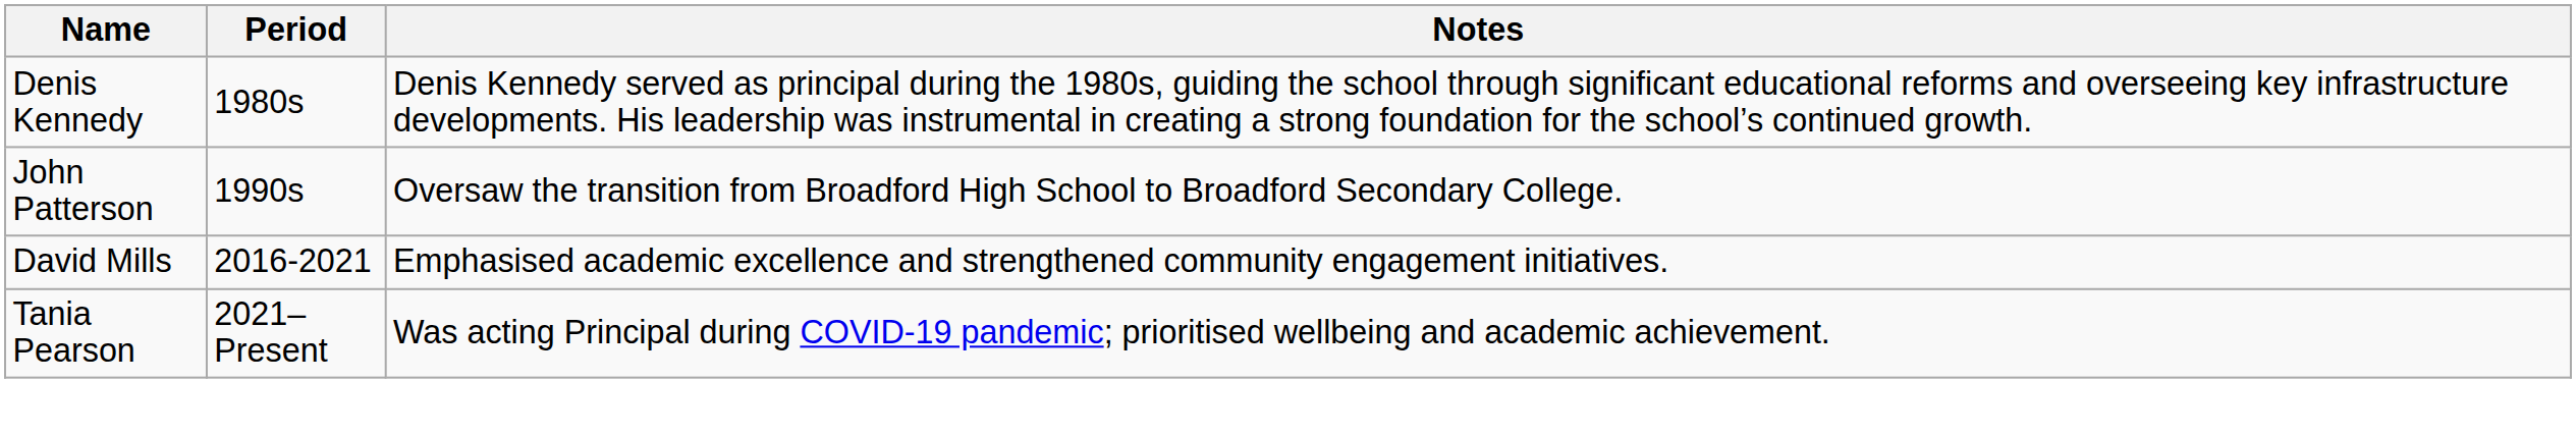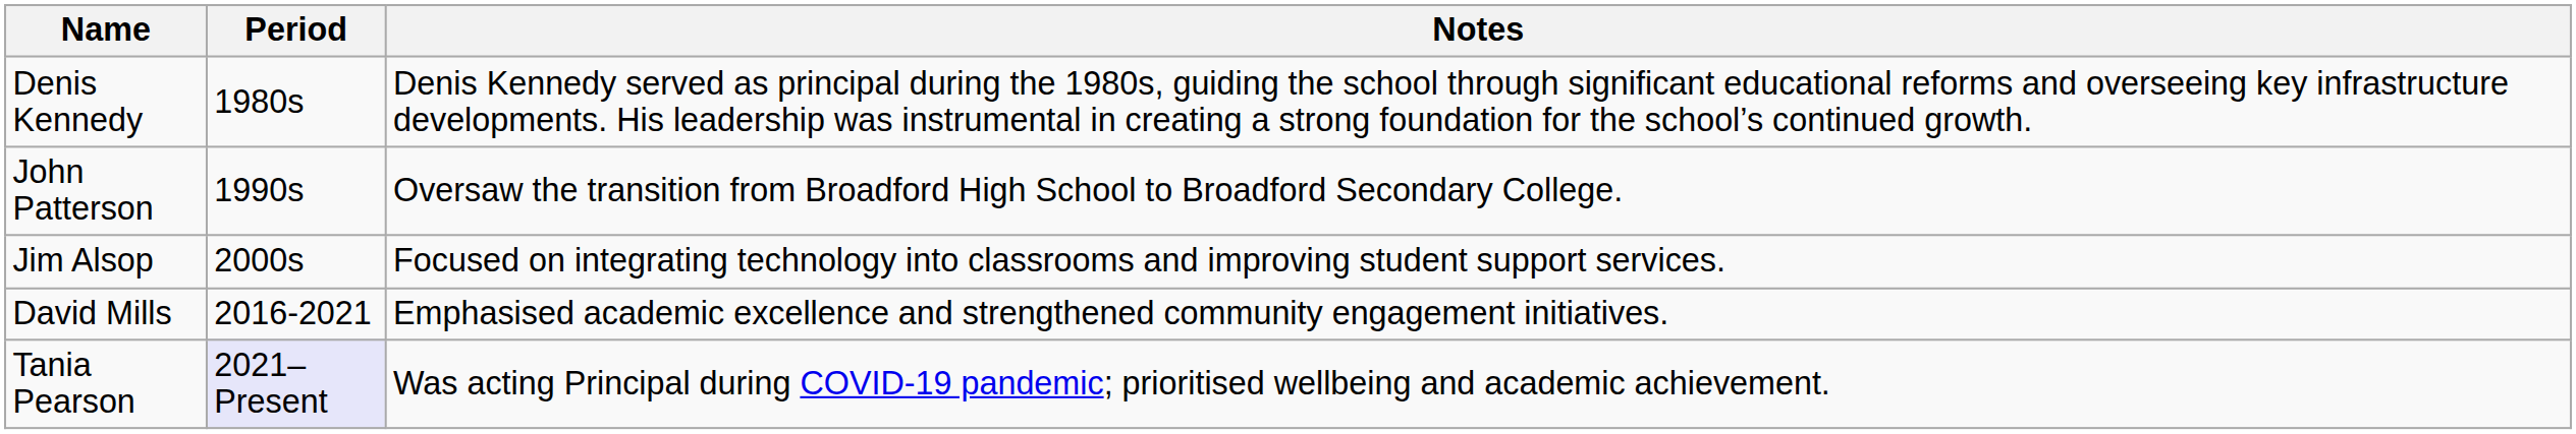 <table class="wikitable">
 <tr>
 <th>Name</th>
 <th>Period</th>
 <th>Notes</th>
 </tr>
 <tr>
 <td>Denis Kennedy</td>
 <td>1980s</td>
 <td>Denis Kennedy served as principal during the 1980s, guiding the school through significant educational reforms and overseeing key infrastructure developments. His leadership was instrumental in creating a strong foundation for the school’s continued growth.</td>
 </tr>
 <tr>
 <td>John Patterson</td>
 <td>1990s</td>
 <td>Oversaw the transition from Broadford High School to Broadford Secondary College.</td>
 </tr>
 <tr>
+<td>Jim Alsop</td>
+<td>2000s</td>
+<td>Focused on integrating technology into classrooms and improving student support services.</td>
+</tr>
+<tr>
 <td>David Mills</td>
 <td>2016-2021</td>
 <td>Emphasised academic excellence and strengthened community engagement initiatives.</td>
 </tr>
 <tr>
 <td>Tania Pearson</td>
-<td>2021–Present</td>
+<td style="background: lavender;">2021–Present</td>
 <td>Was acting Principal during <a href='#'>COVID-19 pandemic</a>; prioritised wellbeing and academic achievement.</td>
 </tr>
 </table>
